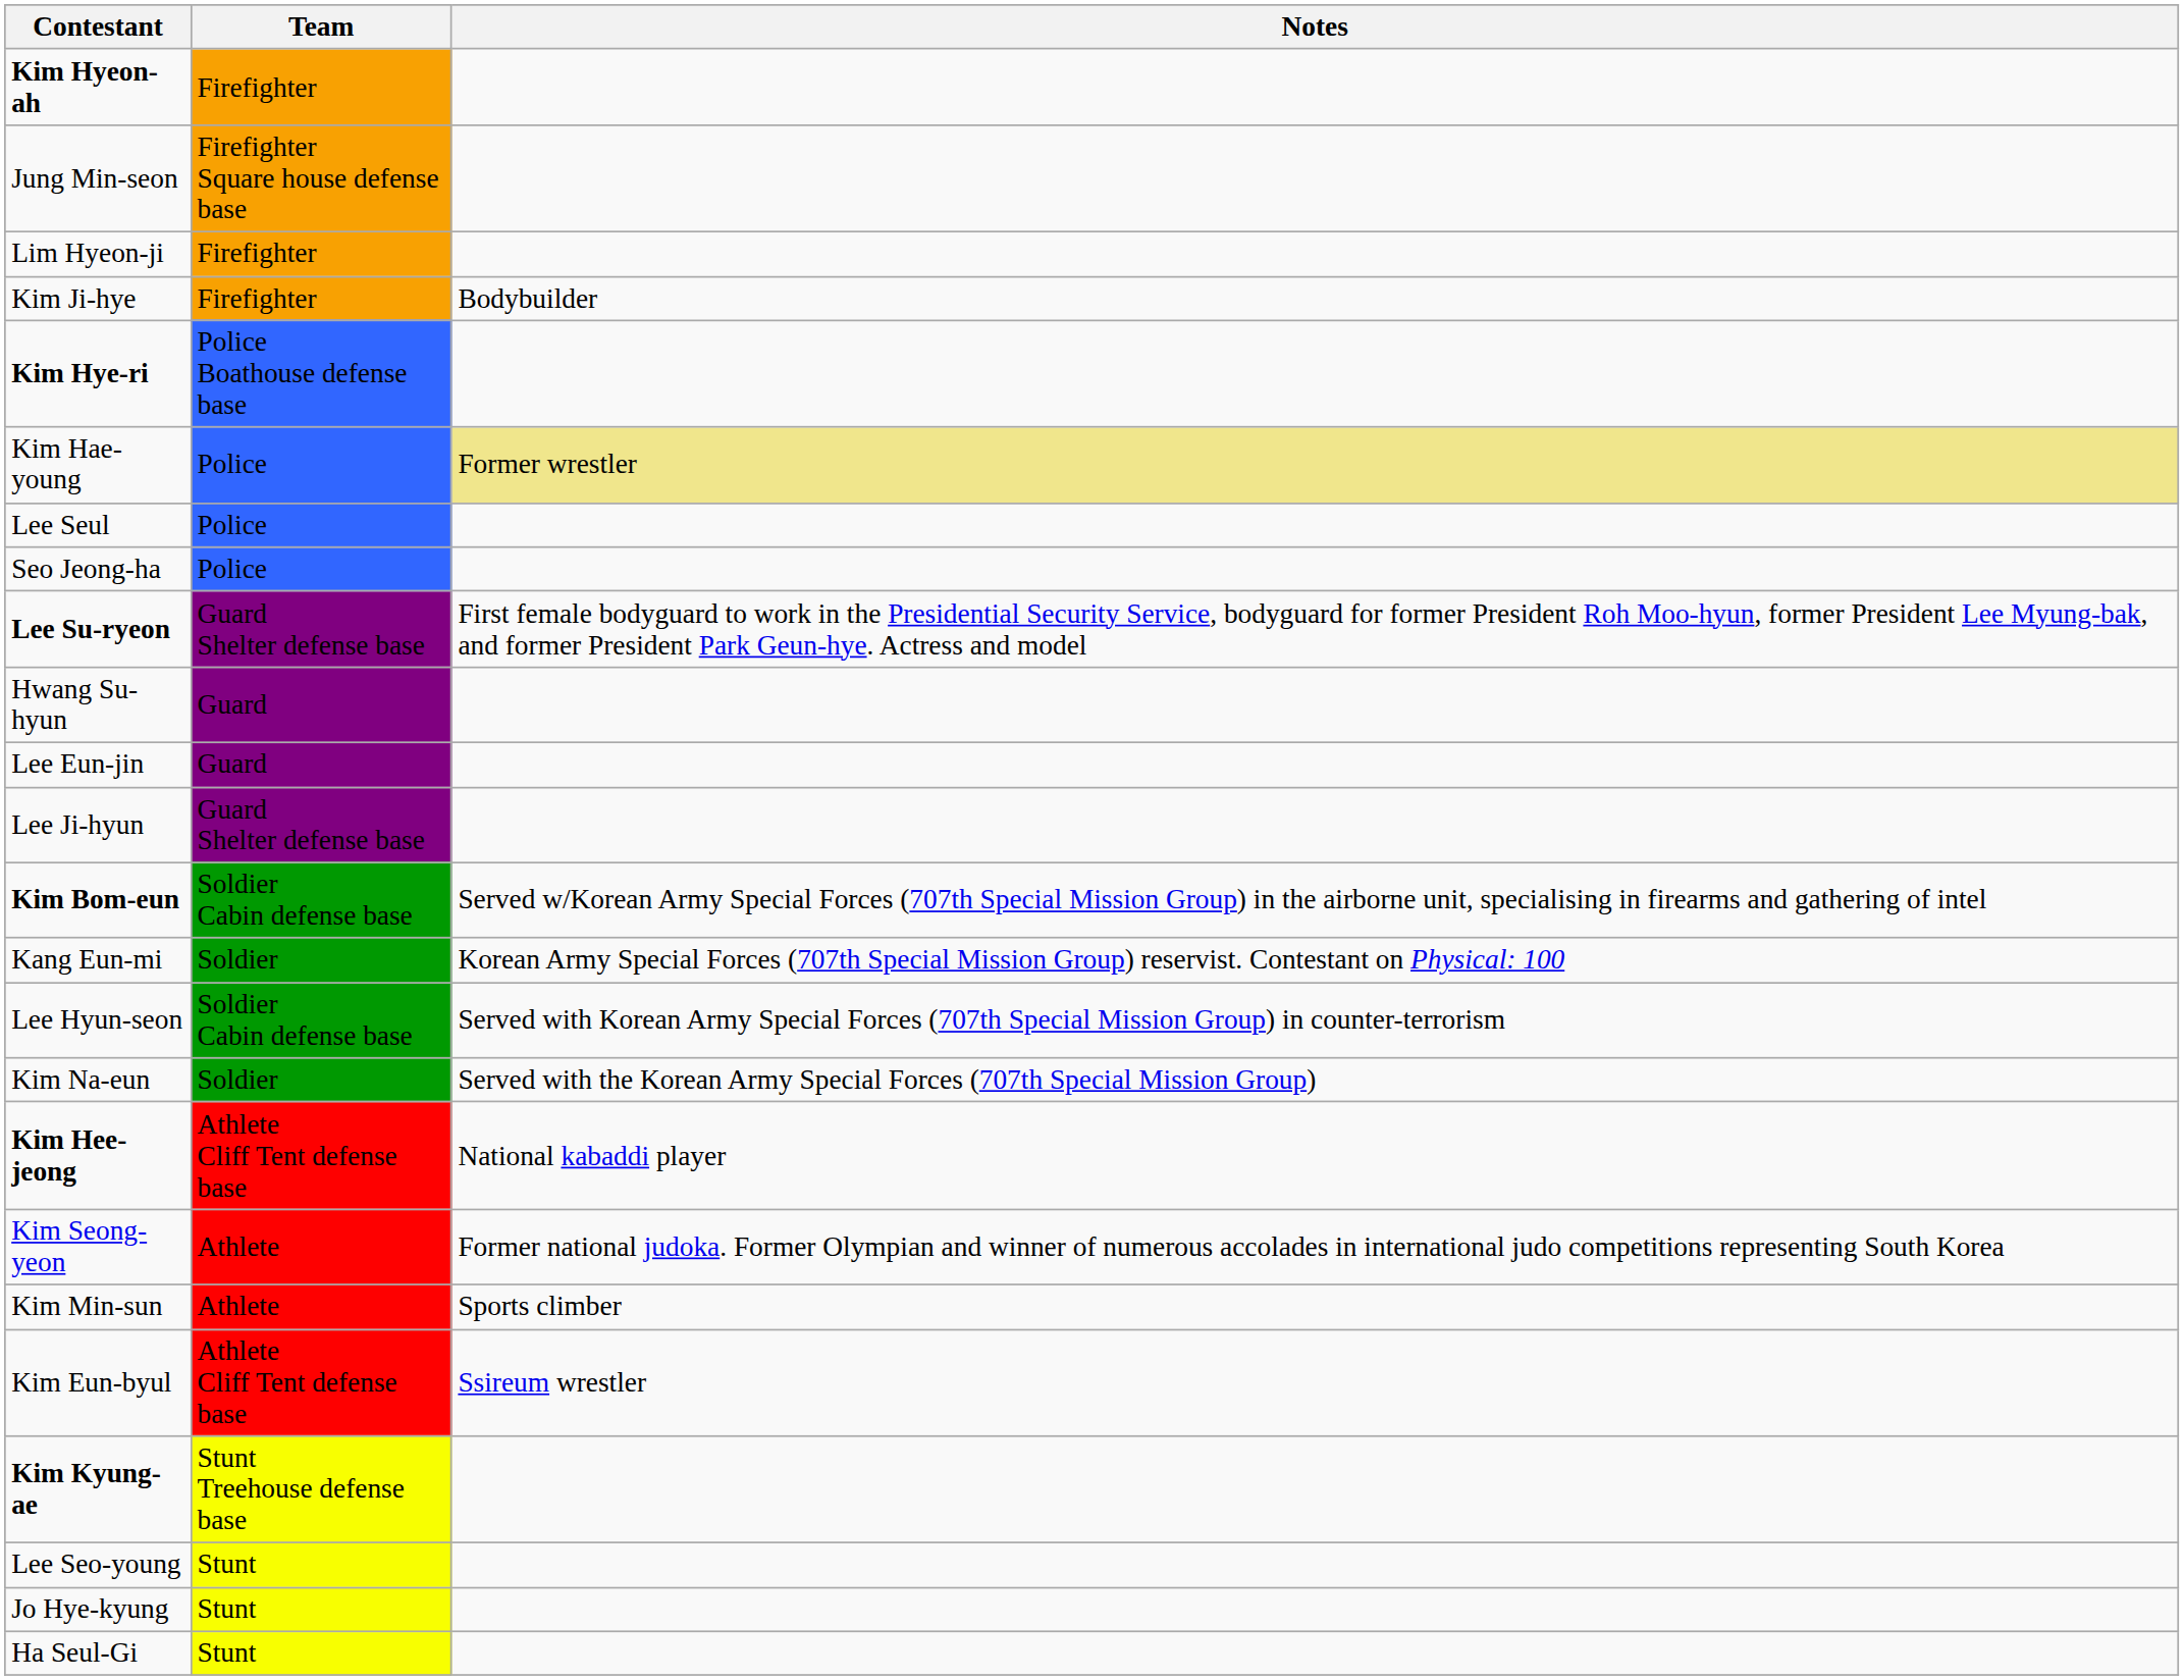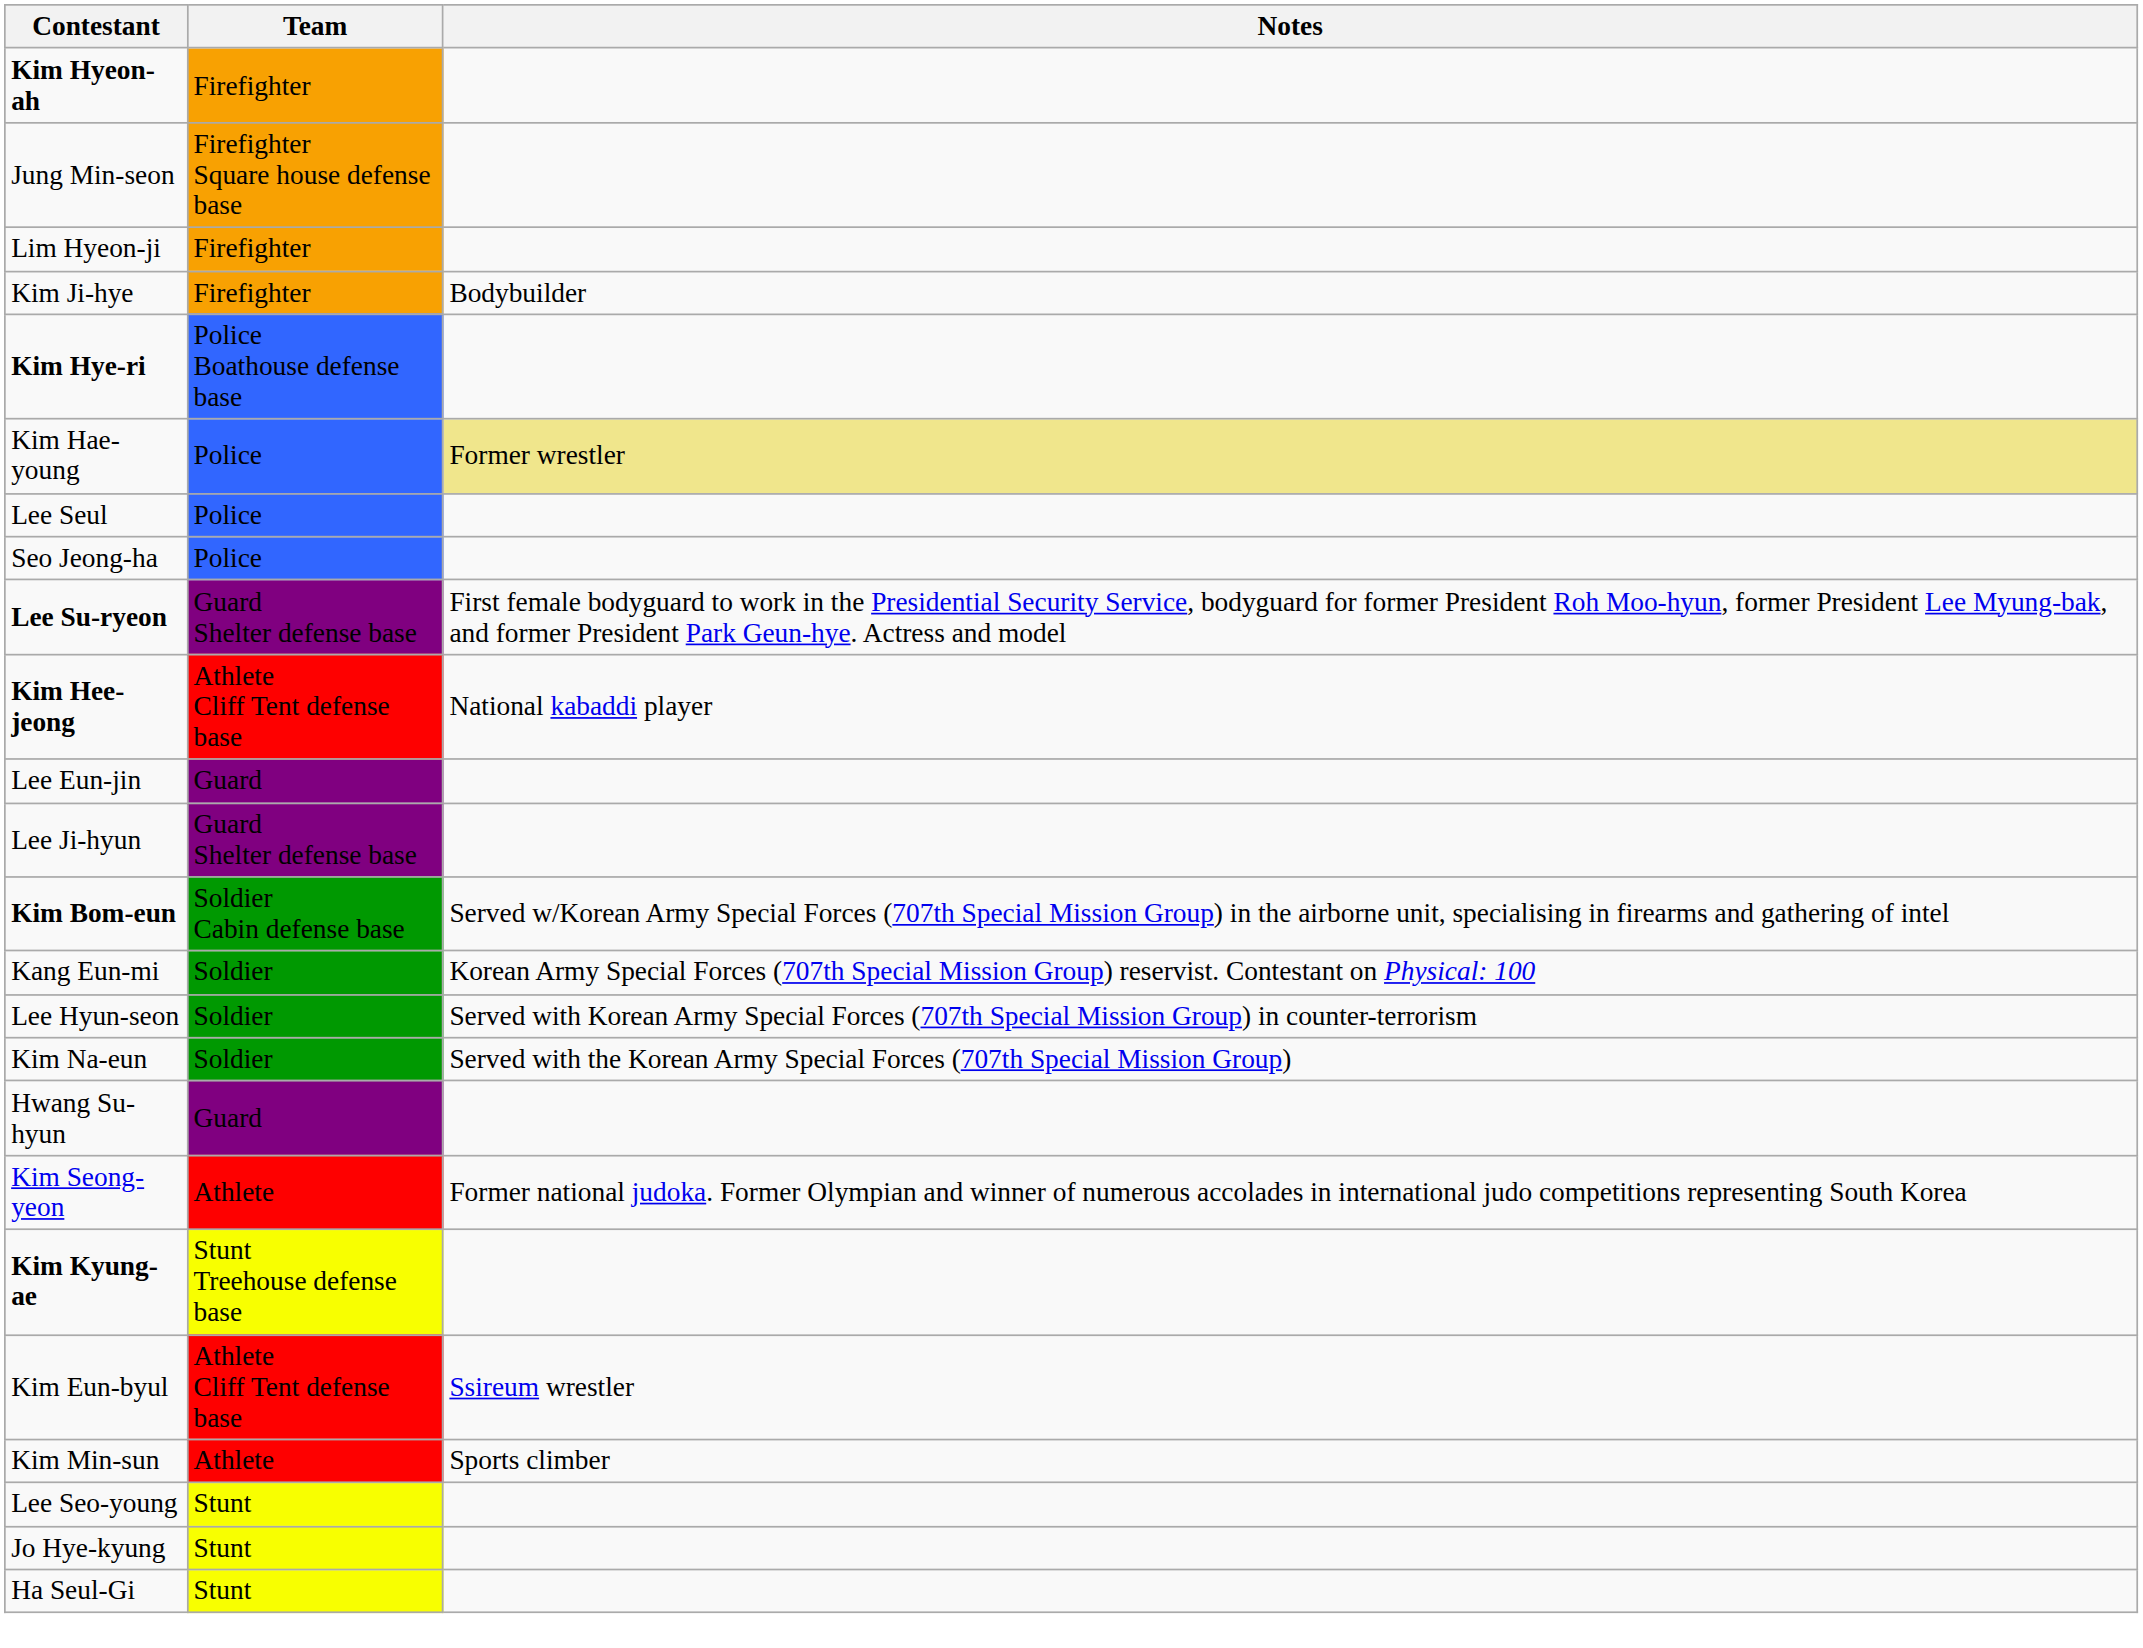 <table class="wikitable sortable">
 <tr>
 <th>Contestant</th>
 <th>Team</th>
 <th>Notes</th>
 </tr>
 <tr>
 <td><strong>Kim Hyeon-ah</strong></td>
 <td style="background-color:#f8a102;">Firefighter</td>
 <td></td>
 </tr>
 <tr>
 <td>Jung Min-seon</td>
 <td style="background-color:#f8a102;">Firefighter<br>Square house defense base</td>
 <td></td>
 </tr>
 <tr>
 <td>Lim Hyeon-ji</td>
 <td style="background-color:#f8a102;">Firefighter</td>
 <td></td>
 </tr>
 <tr>
 <td>Kim Ji-hye</td>
 <td style="background-color:#f8a102;">Firefighter</td>
 <td>Bodybuilder</td>
 </tr>
 <tr>
 <td><strong>Kim Hye-ri</strong></td>
 <td style="background-color:#3166ff;">Police<br>Boathouse defense base</td>
 <td></td>
 </tr>
 <tr>
 <td>Kim Hae-young</td>
 <td style="background-color:#3166ff;">Police</td>
 <td style="background: khaki;">Former wrestler</td>
 </tr>
 <tr>
 <td>Lee Seul</td>
 <td style="background-color:#3166ff;">Police</td>
 <td></td>
 </tr>
 <tr>
 <td>Seo Jeong-ha</td>
 <td style="background-color:#3166ff;">Police</td>
 <td></td>
 </tr>
 <tr>
 <td><strong>Lee Su-ryeon</strong></td>
 <td style="background-color:#800080;">Guard<br>Shelter defense base</td>
 <td>First female bodyguard to work in the <a href='#'>Presidential Security Service</a>, bodyguard for former President <a href='#'>Roh Moo-hyun</a>, former President <a href='#'>Lee Myung-bak</a>, and former President <a href='#'>Park Geun-hye</a>. Actress and model</td>
 </tr>
 <tr>
-<td>Hwang Su-hyun</td>
-<td style="background-color:#800080;">Guard</td>
-<td></td>
+<td><strong>Kim Hee-jeong</strong></td>
+<td style="background-color:#fe0000;">Athlete<br>Cliff Tent defense base</td>
+<td>National <a href='#'>kabaddi</a> player</td>
 </tr>
 <tr>
 <td>Lee Eun-jin</td>
 <td style="background-color:#800080;">Guard</td>
 <td></td>
 </tr>
 <tr>
 <td>Lee Ji-hyun</td>
 <td style="background-color:#800080;">Guard<br>Shelter defense base</td>
 <td></td>
 </tr>
 <tr>
 <td><strong>Kim Bom-eun</strong></td>
 <td style="background-color:#009901;">Soldier<br>Cabin defense base</td>
 <td>Served w/Korean Army Special Forces (<a href='#'>707th Special Mission Group</a>) in the airborne unit, specialising in firearms and gathering of intel</td>
 </tr>
 <tr>
 <td>Kang Eun-mi</td>
 <td style="background-color:#009901;">Soldier</td>
 <td>Korean Army Special Forces (<a href='#'>707th Special Mission Group</a>) reservist. Contestant on <em><a href='#'>Physical: 100</a></em></td>
 </tr>
 <tr>
 <td>Lee Hyun-seon</td>
-<td style="background-color:#009901;">Soldier<br>Cabin defense base</td>
+<td style="background-color:#009901;">Soldier</td>
 <td>Served with Korean Army Special Forces (<a href='#'>707th Special Mission Group</a>) in counter-terrorism</td>
 </tr>
 <tr>
 <td>Kim Na-eun</td>
 <td style="background-color:#009901;">Soldier</td>
 <td>Served with the Korean Army Special Forces (<a href='#'>707th Special Mission Group</a>)</td>
 </tr>
 <tr>
-<td><strong>Kim Hee-jeong</strong></td>
-<td style="background-color:#fe0000;">Athlete<br>Cliff Tent defense base</td>
-<td>National <a href='#'>kabaddi</a> player</td>
+<td>Hwang Su-hyun</td>
+<td style="background-color:#800080;">Guard</td>
+<td></td>
 </tr>
 <tr>
 <td><a href='#'>Kim Seong-yeon</a></td>
 <td style="background-color:#fe0000;">Athlete</td>
 <td>Former national <a href='#'>judoka</a>. Former Olympian and winner of numerous accolades in international judo competitions representing South Korea</td>
 </tr>
 <tr>
-<td>Kim Min-sun</td>
-<td style="background-color:#fe0000;">Athlete</td>
-<td>Sports climber</td>
+<td><strong>Kim Kyung-ae</strong></td>
+<td style="background-color:#f8ff00;">Stunt<br>Treehouse defense base</td>
+<td></td>
 </tr>
 <tr>
 <td>Kim Eun-byul</td>
 <td style="background-color:#fe0000;">Athlete<br>Cliff Tent defense base</td>
 <td><a href='#'>Ssireum</a> wrestler</td>
 </tr>
 <tr>
-<td><strong>Kim Kyung-ae</strong></td>
-<td style="background-color:#f8ff00;">Stunt<br>Treehouse defense base</td>
-<td></td>
+<td>Kim Min-sun</td>
+<td style="background-color:#fe0000;">Athlete</td>
+<td>Sports climber</td>
 </tr>
 <tr>
 <td>Lee Seo-young</td>
 <td style="background-color:#f8ff00;">Stunt</td>
 <td></td>
 </tr>
 <tr>
 <td>Jo Hye-kyung</td>
 <td style="background-color:#f8ff00;">Stunt</td>
 <td></td>
 </tr>
 <tr>
 <td>Ha Seul-Gi</td>
 <td style="background-color:#f8ff00;">Stunt</td>
 <td></td>
 </tr>
 </table>
